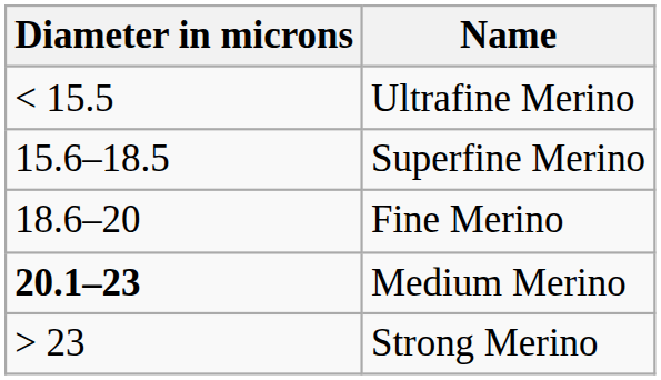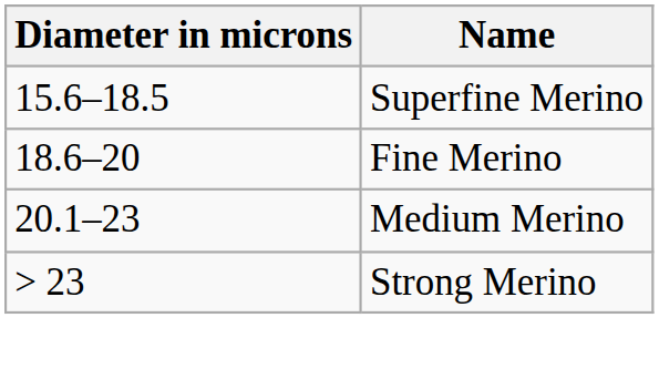 <table class="wikitable">
 <tr>
 <th>Diameter in microns</th>
 <th>Name</th>
-</tr>
-<tr>
-<td>< 15.5</td>
-<td>Ultrafine Merino</td>
 </tr>
 <tr>
 <td>15.6–18.5</td>
 <td>Superfine Merino</td>
 </tr>
 <tr>
 <td>18.6–20</td>
 <td>Fine Merino</td>
 </tr>
 <tr>
-<td><strong>20.1–23</strong></td>
+<td>20.1–23</td>
 <td>Medium Merino</td>
 </tr>
 <tr>
 <td>> 23</td>
 <td>Strong Merino</td>
 </tr>
 </table>
